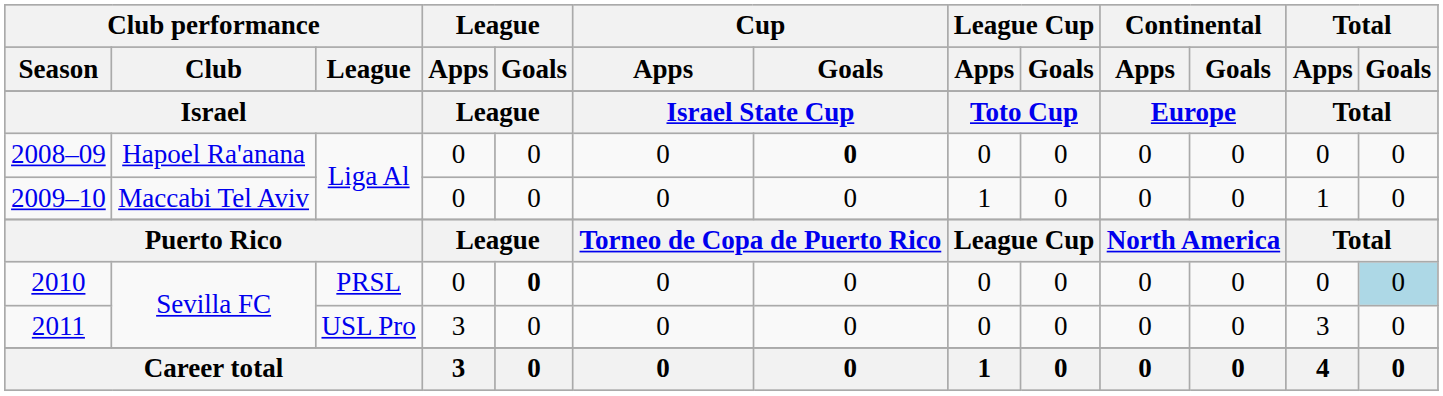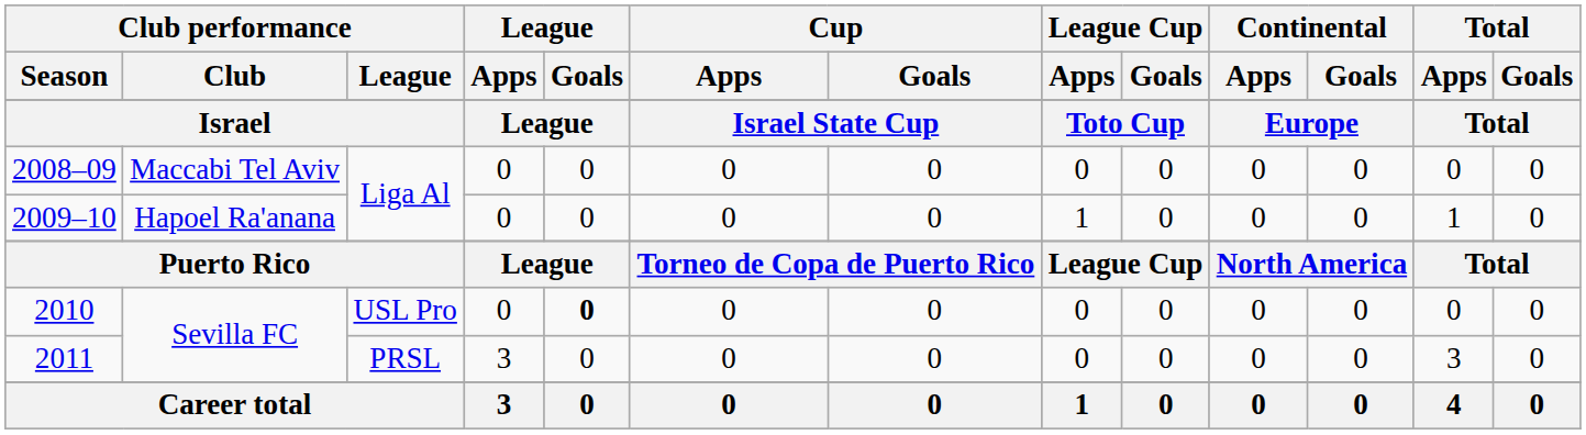 <table class="wikitable" style="text-align:center">
 <tr>
 <th colspan=3>Club performance</th>
 <th colspan=2>League</th>
 <th colspan=2>Cup</th>
 <th colspan=2>League Cup</th>
 <th colspan=2>Continental</th>
 <th colspan=2>Total</th>
 </tr>
 <tr>
 <th>Season</th>
 <th>Club</th>
 <th>League</th>
 <th>Apps</th>
 <th>Goals</th>
 <th>Apps</th>
 <th>Goals</th>
 <th>Apps</th>
 <th>Goals</th>
 <th>Apps</th>
 <th>Goals</th>
 <th>Apps</th>
 <th>Goals</th>
 </tr>
 <tr>
 </tr>
 <tr>
 <th colspan=3>Israel</th>
 <th colspan=2>League</th>
 <th colspan=2><a href='#'>Israel State Cup</a></th>
 <th colspan=2><a href='#'>Toto Cup</a></th>
 <th colspan=2><a href='#'>Europe</a></th>
 <th colspan=2>Total</th>
 </tr>
 <tr>
 <td><a href='#'>2008–09</a></td>
-<td><a href='#'>Hapoel Ra'anana</a></td>
+<td><a href='#'>Maccabi Tel Aviv</a></td>
 <td rowspan="2"><a href='#'>Liga Al</a></td>
 <td>0</td>
 <td>0</td>
 <td>0</td>
-<td><strong>0</strong></td>
+<td>0</td>
 <td>0</td>
 <td>0</td>
 <td>0</td>
 <td>0</td>
 <td>0</td>
 <td>0</td>
 </tr>
 <tr>
 <td><a href='#'>2009–10</a></td>
-<td><a href='#'>Maccabi Tel Aviv</a></td>
+<td><a href='#'>Hapoel Ra'anana</a></td>
 <td>0</td>
 <td>0</td>
 <td>0</td>
 <td>0</td>
 <td>1</td>
 <td>0</td>
 <td>0</td>
 <td>0</td>
 <td>1</td>
 <td>0</td>
 </tr>
 <tr>
 </tr>
 <tr>
 <th colspan=3>Puerto Rico</th>
 <th colspan=2>League</th>
 <th colspan=2><a href='#'>Torneo de Copa de Puerto Rico</a></th>
 <th colspan=2>League Cup</th>
 <th colspan=2><a href='#'>North America</a></th>
 <th colspan=2>Total</th>
 </tr>
 <tr>
 <td><a href='#'>2010</a></td>
 <td rowspan="2"><a href='#'>Sevilla FC</a></td>
-<td><a href='#'>PRSL</a></td>
+<td><a href='#'>USL Pro</a></td>
 <td>0</td>
 <td><strong>0</strong></td>
 <td>0</td>
 <td>0</td>
 <td>0</td>
 <td>0</td>
 <td>0</td>
 <td>0</td>
 <td>0</td>
-<td style="background: lightblue;">0</td>
+<td>0</td>
 </tr>
 <tr>
 <td><a href='#'>2011</a></td>
-<td><a href='#'>USL Pro</a></td>
+<td><a href='#'>PRSL</a></td>
 <td>3</td>
 <td>0</td>
 <td>0</td>
 <td>0</td>
 <td>0</td>
 <td>0</td>
 <td>0</td>
 <td>0</td>
 <td>3</td>
 <td>0</td>
 </tr>
 <tr>
 </tr>
 <tr>
 <th colspan=3>Career total</th>
 <th>3</th>
 <th>0</th>
 <th>0</th>
 <th>0</th>
 <th>1</th>
 <th>0</th>
 <th>0</th>
 <th>0</th>
 <th>4</th>
 <th>0</th>
 </tr>
 </table>
